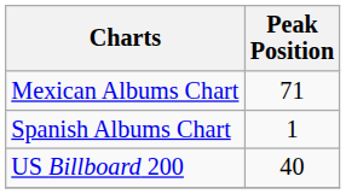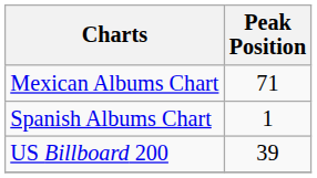 <table class="wikitable sortable">
 <tr>
 <th>Charts</th>
 <th>Peak<br>Position</th>
 </tr>
 <tr>
 <td><a href='#'>Mexican Albums Chart</a></td>
 <td style="text-align:center;">71</td>
 </tr>
 <tr>
 <td><a href='#'>Spanish Albums Chart</a></td>
 <td style="text-align:center;">1</td>
 </tr>
 <tr>
 <td><a href='#'>US <em>Billboard</em> 200</a></td>
-<td style="text-align:center;">40</td>
+<td style="text-align:center;">39</td>
 </tr>
 <tr>
 </tr>
 </table>
